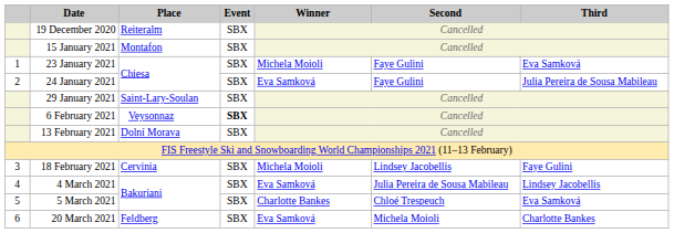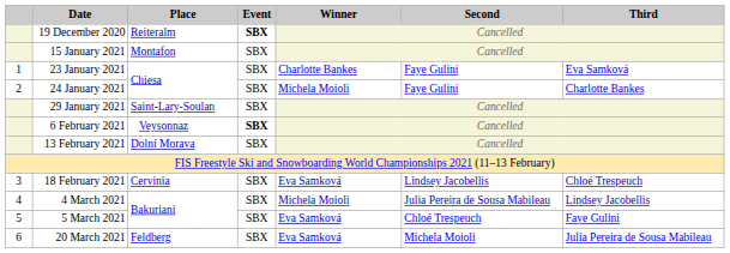 <table class="wikitable plainrowheaders" style="background:#fff; font-size:86%; line-height:16px; border:grey solid 1px; border-collapse:collapse;">
 <tr>
 <th scope="col" style="background:#ccc; width:30px;"></th>
 <th scope="col" style="background:#ccc; width:120px;">Date</th>
 <th scope="col" style="background:#ccc; width:140px;">Place</th>
 <th scope="col" style="background:#ccc; width:40px;">Event</th>
 <th scope="col" style="background:#ccc; width:165px;">Winner</th>
 <th scope="col" style="background:#ccc; width:215px;">Second</th>
 <th scope="col" style="background:#ccc; width:215px;">Third</th>
 </tr>
 <tr>
 <td bgcolor="F5F5DC"></td>
 <td align="right">19 December 2020</td>
 <td> <a href='#'>Reiteralm</a></td>
-<td align="center">SBX</td>
+<td align="center"><strong>SBX</strong></td>
 <td colspan=5 align=center bgcolor="F5F5DC" style=color:#696969><em>Cancelled</em></td>
 </tr>
 <tr>
 <td bgcolor="F5F5DC"></td>
 <td align="right">15 January 2021</td>
 <td> <a href='#'>Montafon</a></td>
 <td align="center">SBX</td>
 <td colspan=5 align=center bgcolor="F5F5DC" style=color:#696969><em>Cancelled</em></td>
 </tr>
 <tr>
 <td align="center">1</td>
 <td align="right">23 January 2021</td>
 <td rowspan="2"> <a href='#'>Chiesa</a></td>
 <td align="center">SBX</td>
-<td> <a href='#'>Michela Moioli</a></td>
+<td> <a href='#'>Charlotte Bankes</a></td>
 <td> <a href='#'>Faye Gulini</a></td>
 <td> <a href='#'>Eva Samková</a></td>
 </tr>
 <tr>
 <td align="center">2</td>
 <td align="right">24 January 2021</td>
 <td align="center">SBX</td>
-<td> <a href='#'>Eva Samková</a></td>
+<td> <a href='#'>Michela Moioli</a></td>
 <td> <a href='#'>Faye Gulini</a></td>
-<td> <a href='#'>Julia Pereira de Sousa Mabileau</a></td>
+<td> <a href='#'>Charlotte Bankes</a></td>
 </tr>
 <tr>
 <td bgcolor="F5F5DC"></td>
 <td align="right">29 January 2021</td>
 <td> <a href='#'>Saint-Lary-Soulan</a></td>
 <td align="center">SBX</td>
 <td colspan=5 align=center bgcolor="F5F5DC" style=color:#696969><em>Cancelled</em></td>
 </tr>
 <tr>
 <td bgcolor="F5F5DC"></td>
 <td align="right">6 February 2021</td>
 <td>   <a href='#'>Veysonnaz</a></td>
 <td align="center"><strong>SBX</strong></td>
 <td colspan=5 align=center bgcolor="F5F5DC" style=color:#696969><em>Cancelled</em></td>
 </tr>
 <tr>
 <td bgcolor="F5F5DC"></td>
 <td align="right">13 February 2021</td>
 <td> <a href='#'>Dolní Morava</a></td>
 <td align="center">SBX</td>
 <td colspan=5 align=center bgcolor="F5F5DC" style=color:#696969><em>Cancelled</em></td>
 </tr>
 <tr style="background:#FFEBAD">
 <td align="center" colspan="7"><a href='#'>FIS Freestyle Ski and Snowboarding World Championships 2021</a>  (11–13 February)</td>
 </tr>
 <tr>
 <td align="center">3</td>
 <td align="right">18 February 2021</td>
 <td> <a href='#'>Cervinia</a></td>
 <td align="center">SBX</td>
-<td> <a href='#'>Michela Moioli</a></td>
+<td> <a href='#'>Eva Samková</a></td>
 <td> <a href='#'>Lindsey Jacobellis</a></td>
-<td> <a href='#'>Faye Gulini</a></td>
+<td> <a href='#'>Chloé Trespeuch</a></td>
 </tr>
 <tr>
 <td align="center">4</td>
 <td align="right">4 March 2021</td>
 <td rowspan="2"> <a href='#'>Bakuriani</a></td>
 <td align="center">SBX</td>
-<td> <a href='#'>Eva Samková</a></td>
+<td> <a href='#'>Michela Moioli</a></td>
 <td> <a href='#'>Julia Pereira de Sousa Mabileau</a></td>
 <td> <a href='#'>Lindsey Jacobellis</a></td>
 </tr>
 <tr>
 <td align="center">5</td>
 <td align="right">5 March 2021</td>
 <td align="center">SBX</td>
-<td> <a href='#'>Charlotte Bankes</a></td>
+<td> <a href='#'>Eva Samková</a></td>
 <td> <a href='#'>Chloé Trespeuch</a></td>
-<td> <a href='#'>Eva Samková</a></td>
+<td> <a href='#'>Faye Gulini</a></td>
 </tr>
 <tr>
 <td align="center">6</td>
 <td align="right">20 March 2021</td>
 <td> <a href='#'>Feldberg</a></td>
 <td align="center">SBX</td>
 <td> <a href='#'>Eva Samková</a></td>
 <td> <a href='#'>Michela Moioli</a></td>
-<td> <a href='#'>Charlotte Bankes</a></td>
+<td> <a href='#'>Julia Pereira de Sousa Mabileau</a></td>
 </tr>
 </table>
